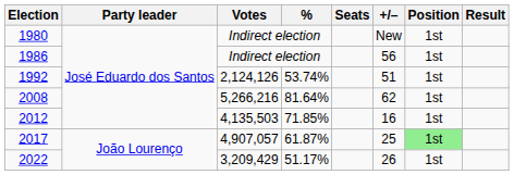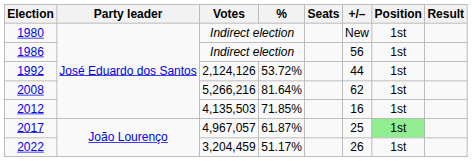 <table class="wikitable" style="text-align:center">
 <tr>
 <th>Election</th>
 <th>Party leader</th>
 <th>Votes</th>
 <th>%</th>
 <th>Seats</th>
 <th>+/–</th>
 <th>Position</th>
 <th>Result</th>
 </tr>
 <tr>
 <td><a href='#'>1980</a></td>
 <td rowspan="5"><a href='#'>José Eduardo dos Santos</a></td>
 <td colspan="2"><em>Indirect election</em></td>
 <td></td>
 <td>New</td>
 <td> 1st</td>
 <td></td>
 </tr>
 <tr>
 <td><a href='#'>1986</a></td>
 <td colspan="2"><em>Indirect election</em></td>
 <td></td>
 <td> 56</td>
 <td> 1st</td>
 <td></td>
 </tr>
 <tr>
 <td><a href='#'>1992</a></td>
 <td>2,124,126</td>
-<td>53.74%</td>
+<td>53.72%</td>
 <td></td>
-<td> 51</td>
+<td> 44</td>
 <td> 1st</td>
 <td></td>
 </tr>
 <tr>
 <td><a href='#'>2008</a></td>
 <td>5,266,216</td>
 <td>81.64%</td>
 <td></td>
 <td> 62</td>
 <td> 1st</td>
 <td></td>
 </tr>
 <tr>
 <td><a href='#'>2012</a></td>
 <td>4,135,503</td>
 <td>71.85%</td>
 <td></td>
 <td> 16</td>
 <td> 1st</td>
 <td></td>
 </tr>
 <tr>
 <td><a href='#'>2017</a></td>
 <td rowspan="2"><a href='#'>João Lourenço</a></td>
-<td>4,907,057</td>
+<td>4,967,057</td>
 <td>61.87%</td>
 <td></td>
 <td> 25</td>
 <td style="background: lightgreen;"> 1st</td>
 <td></td>
 </tr>
 <tr>
 <td><a href='#'>2022</a></td>
-<td>3,209,429</td>
+<td>3,204,459</td>
 <td>51.17%</td>
 <td></td>
 <td> 26</td>
 <td> 1st</td>
 <td></td>
 </tr>
 </table>
